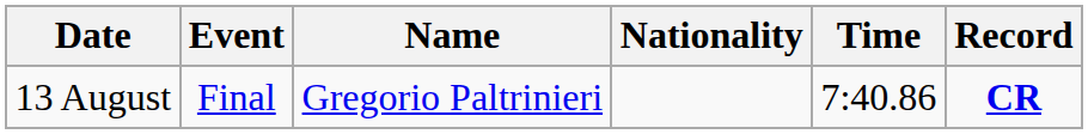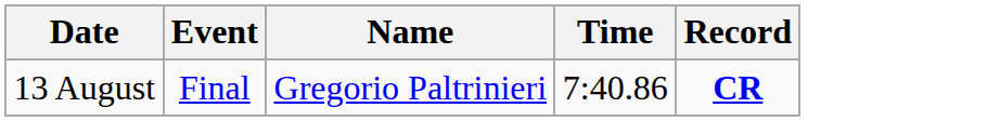 <table class="wikitable" style=text-align:center>
 <tr>
 <th>Date</th>
 <th>Event</th>
 <th>Name</th>
-<th>Nationality</th>
 <th>Time</th>
 <th>Record</th>
 </tr>
 <tr>
 <td>13 August</td>
 <td><a href='#'>Final</a></td>
 <td align=left><a href='#'>Gregorio Paltrinieri</a></td>
-<td align=left></td>
 <td>7:40.86</td>
 <td><strong><a href='#'>CR</a></strong></td>
 </tr>
 </table>
